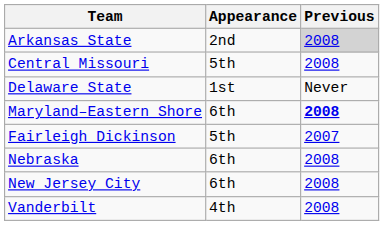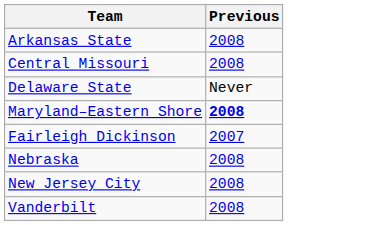 <table class="wikitable sortable">
 <tr>
 <th>Team</th>
-<th>Appearance</th>
 <th>Previous</th>
 </tr>
 <tr>
 <td><a href='#'>Arkansas State</a></td>
-<td>2nd</td>
-<td style="background: lightgrey;"><a href='#'>2008</a></td>
+<td><a href='#'>2008</a></td>
 </tr>
 <tr>
 <td><a href='#'>Central Missouri</a></td>
-<td>5th</td>
 <td><a href='#'>2008</a></td>
 </tr>
 <tr>
 <td><a href='#'>Delaware State</a></td>
-<td>1st</td>
 <td>Never</td>
 </tr>
 <tr>
 <td><a href='#'>Maryland–Eastern Shore</a></td>
-<td>6th</td>
 <td><strong><a href='#'>2008</a></strong></td>
 </tr>
 <tr>
 <td><a href='#'>Fairleigh Dickinson</a></td>
-<td>5th</td>
 <td><a href='#'>2007</a></td>
 </tr>
 <tr>
 <td><a href='#'>Nebraska</a></td>
-<td>6th</td>
 <td><a href='#'>2008</a></td>
 </tr>
 <tr>
 <td><a href='#'>New Jersey City</a></td>
-<td>6th</td>
 <td><a href='#'>2008</a></td>
 </tr>
 <tr>
 <td><a href='#'>Vanderbilt</a></td>
-<td>4th</td>
 <td><a href='#'>2008</a></td>
 </tr>
 </table>
